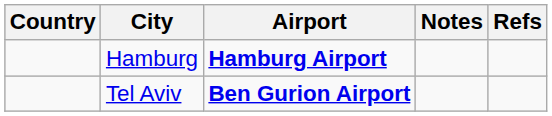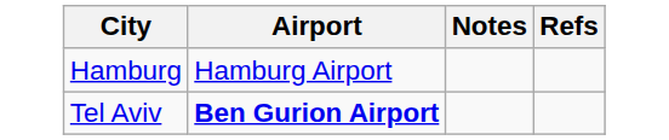 <table class="sortable wikitable" style="margin:auto;">
 <tr>
-<th>Country</th>
 <th>City</th>
 <th>Airport</th>
 <th>Notes</th>
 <th>Refs</th>
 </tr>
 <tr>
-<td></td>
 <td><a href='#'>Hamburg</a></td>
-<td><strong><a href='#'>Hamburg Airport</a></strong></td>
+<td><a href='#'>Hamburg Airport</a></td>
 <td></td>
 <td align=center></td>
 </tr>
 <tr>
-<td></td>
 <td><a href='#'>Tel Aviv</a></td>
 <td><strong><a href='#'>Ben Gurion Airport</a></strong></td>
 <td></td>
 <td align=center></td>
 </tr>
 </table>
